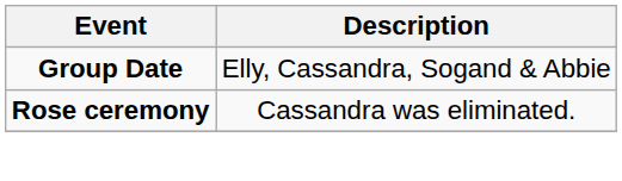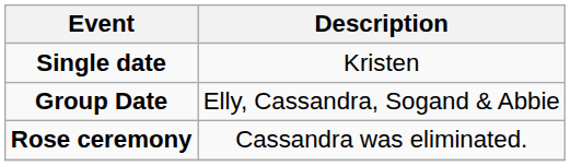 <table class="wikitable sortable" style="text-align:center;">
 <tr>
 <th>Event</th>
 <th>Description</th>
+</tr>
+<tr>
+<td><strong>Single date</strong></td>
+<td>Kristen</td>
 </tr>
 <tr>
 <td><strong>Group Date</strong></td>
 <td>Elly, Cassandra, Sogand & Abbie</td>
 </tr>
 <tr>
 <td><strong>Rose ceremony</strong></td>
 <td>Cassandra was eliminated.</td>
 </tr>
 <tr>
 </tr>
 </table>
